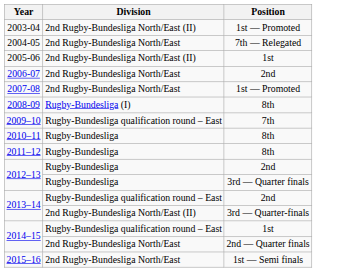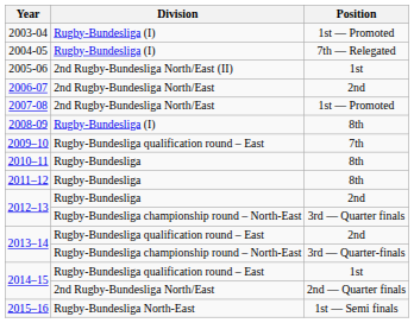 <table class="wikitable">
 <tr>
 <th>Year</th>
 <th>Division</th>
 <th>Position</th>
 </tr>
 <tr align="center">
 <td>2003-04</td>
-<td align="left">2nd Rugby-Bundesliga North/East (II)</td>
+<td align="left"><a href='#'>Rugby-Bundesliga</a> (I)</td>
 <td>1st — Promoted</td>
 </tr>
 <tr align="center">
 <td>2004-05</td>
-<td align="left">2nd Rugby-Bundesliga North/East</td>
+<td align="left"><a href='#'>Rugby-Bundesliga</a> (I)</td>
 <td>7th — Relegated</td>
 </tr>
 <tr align="center">
 <td>2005-06</td>
 <td align="left">2nd Rugby-Bundesliga North/East (II)</td>
 <td>1st</td>
 </tr>
 <tr align="center">
 <td><a href='#'>2006-07</a></td>
 <td align="left">2nd Rugby-Bundesliga North/East</td>
 <td>2nd</td>
 </tr>
 <tr align="center">
 <td><a href='#'>2007-08</a></td>
 <td align="left">2nd Rugby-Bundesliga North/East</td>
 <td>1st — Promoted</td>
 </tr>
 <tr align="center">
 <td><a href='#'>2008-09</a></td>
 <td align="left"><a href='#'>Rugby-Bundesliga</a> (I)</td>
 <td>8th</td>
 </tr>
 <tr align="center">
 <td><a href='#'>2009–10</a></td>
 <td align="left">Rugby-Bundesliga qualification round – East</td>
 <td>7th</td>
 </tr>
 <tr align="center">
 <td><a href='#'>2010–11</a></td>
 <td align="left">Rugby-Bundesliga</td>
 <td>8th</td>
 </tr>
 <tr align="center">
 <td><a href='#'>2011–12</a></td>
 <td align="left">Rugby-Bundesliga</td>
 <td>8th</td>
 </tr>
 <tr align="center">
 <td rowspan=2><a href='#'>2012–13</a></td>
 <td align="left">Rugby-Bundesliga</td>
 <td>2nd</td>
 </tr>
 <tr align="center">
-<td align="left">Rugby-Bundesliga</td>
+<td align="left">Rugby-Bundesliga championship round – North-East</td>
 <td>3rd — Quarter finals</td>
 </tr>
 <tr align="center">
 <td rowspan=2><a href='#'>2013–14</a></td>
 <td align="left">Rugby-Bundesliga qualification round – East</td>
 <td>2nd</td>
 </tr>
 <tr align="center">
-<td align="left">2nd Rugby-Bundesliga North/East (II)</td>
+<td align="left">Rugby-Bundesliga championship round – North-East</td>
 <td>3rd — Quarter-finals</td>
 </tr>
 <tr align="center">
 <td rowspan=2><a href='#'>2014–15</a></td>
 <td align="left">Rugby-Bundesliga qualification round – East</td>
 <td>1st</td>
 </tr>
 <tr align="center">
 <td align="left">2nd Rugby-Bundesliga North/East</td>
 <td>2nd — Quarter finals</td>
 </tr>
 <tr align="center">
 <td><a href='#'>2015–16</a></td>
-<td align="left">2nd Rugby-Bundesliga North/East</td>
+<td align="left">Rugby-Bundesliga North-East</td>
 <td>1st — Semi finals</td>
 </tr>
 </table>
